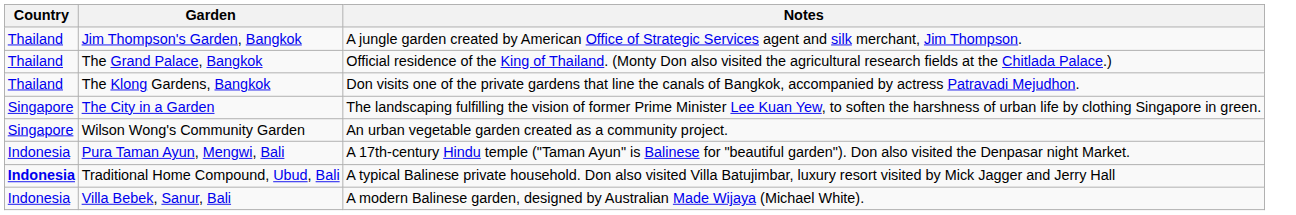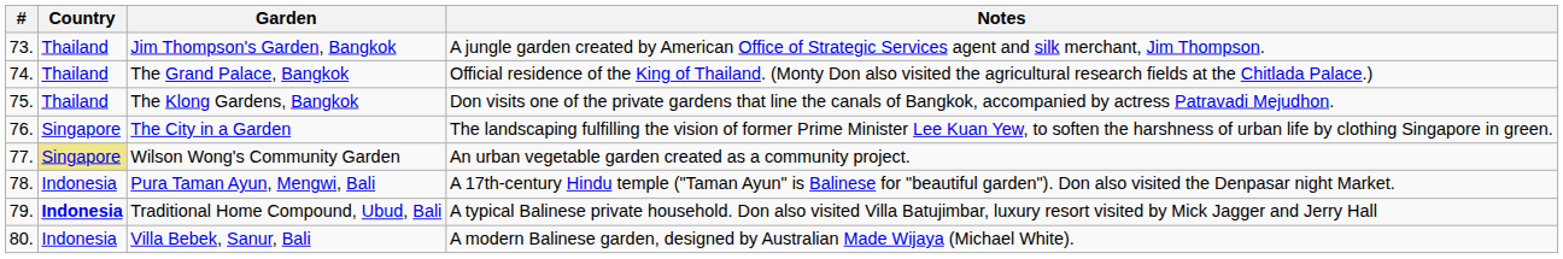 <table class="wikitable">
 <tr>
+<th>#</th>
 <th>Country</th>
 <th>Garden</th>
 <th>Notes</th>
 </tr>
 <tr>
+<td>73.</td>
 <td> <a href='#'>Thailand</a></td>
 <td><a href='#'>Jim Thompson's Garden</a>, <a href='#'>Bangkok</a></td>
 <td>A jungle garden created by American <a href='#'>Office of Strategic Services</a> agent and <a href='#'>silk</a> merchant, <a href='#'>Jim Thompson</a>.  </td>
 </tr>
 <tr>
+<td>74.</td>
 <td> <a href='#'>Thailand</a></td>
 <td>The <a href='#'>Grand Palace</a>, <a href='#'>Bangkok</a></td>
 <td>Official residence of the <a href='#'>King of Thailand</a>.   (Monty Don also visited the agricultural research fields at the <a href='#'>Chitlada Palace</a>.)</td>
 </tr>
 <tr>
+<td>75.</td>
 <td> <a href='#'>Thailand</a></td>
 <td>The <a href='#'>Klong</a> Gardens, <a href='#'>Bangkok</a></td>
 <td>Don visits one of the private gardens that line the canals of Bangkok, accompanied by actress <a href='#'>Patravadi Mejudhon</a>.</td>
 </tr>
 <tr>
+<td>76.</td>
 <td> <a href='#'>Singapore</a></td>
 <td><a href='#'>The City in a Garden</a></td>
 <td>The landscaping fulfilling the vision of former Prime Minister <a href='#'>Lee Kuan Yew</a>, to soften the harshness of urban life by clothing Singapore in green. </td>
 </tr>
 <tr>
-<td> <a href='#'>Singapore</a></td>
+<td>77.</td>
+<td style="background: khaki;"> <a href='#'>Singapore</a></td>
 <td>Wilson Wong's Community Garden</td>
 <td>An urban vegetable garden created as a community project.</td>
 </tr>
 <tr>
+<td>78.</td>
 <td> <a href='#'>Indonesia</a></td>
 <td><a href='#'>Pura Taman Ayun</a>, <a href='#'>Mengwi</a>, <a href='#'>Bali</a></td>
 <td>A 17th-century <a href='#'>Hindu</a> temple ("Taman Ayun" is <a href='#'>Balinese</a> for "beautiful garden"). Don also visited the Denpasar night Market.</td>
 </tr>
 <tr>
+<td>79.</td>
 <td><strong> <a href='#'>Indonesia</a></strong></td>
 <td>Traditional Home Compound, <a href='#'>Ubud</a>, <a href='#'>Bali</a></td>
 <td>A typical Balinese private household. Don also visited Villa Batujimbar, luxury resort visited by Mick Jagger and Jerry Hall</td>
 </tr>
 <tr>
+<td>80.</td>
 <td> <a href='#'>Indonesia</a></td>
 <td><a href='#'>Villa Bebek</a>, <a href='#'>Sanur</a>, <a href='#'>Bali</a></td>
 <td>A modern Balinese garden, designed by Australian <a href='#'>Made Wijaya</a> (Michael White). </td>
 </tr>
 </table>
